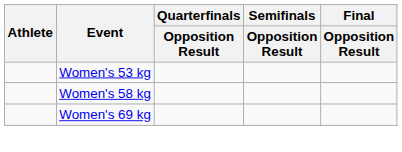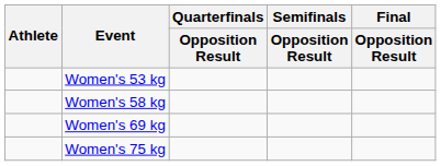 <table class="wikitable" border="1" style="font-size:90%">
 <tr>
 <th rowspan=2>Athlete</th>
 <th rowspan=2>Event</th>
 <th>Quarterfinals</th>
 <th>Semifinals</th>
 <th>Final</th>
 </tr>
 <tr>
 <th>Opposition<br>Result</th>
 <th>Opposition<br>Result</th>
 <th>Opposition<br>Result</th>
 </tr>
 <tr align=center>
 <td align=left></td>
 <td align=left><a href='#'>Women's 53 kg</a></td>
 <td></td>
 <td></td>
 <td></td>
 </tr>
 <tr align=center>
 <td align=left></td>
 <td align=left><a href='#'>Women's 58 kg</a></td>
 <td></td>
 <td></td>
 <td></td>
 </tr>
 <tr align=center>
 <td align=left></td>
 <td align=left><a href='#'>Women's 69 kg</a></td>
 <td></td>
 <td></td>
 <td></td>
 </tr>
+<tr align=center>
+<td align=left></td>
+<td align=left><a href='#'>Women's 75 kg</a></td>
+<td></td>
+<td></td>
+<td></td>
+</tr>
 </table>
